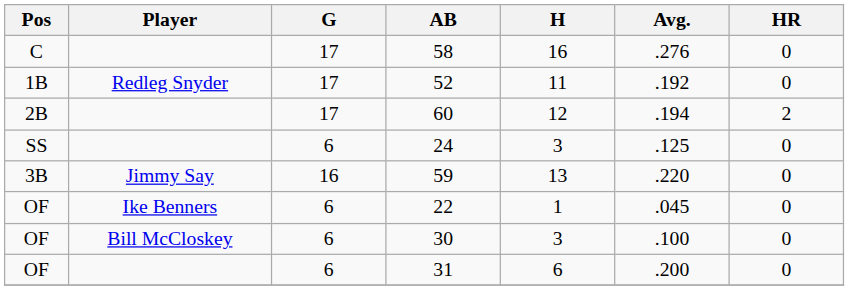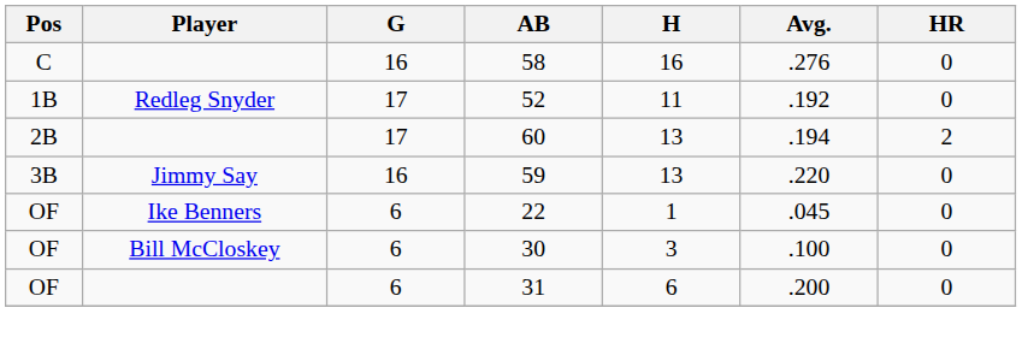 <table class="wikitable sortable">
 <tr>
 <th bgcolor="#DDDDFF" width="5%">Pos</th>
 <th bgcolor="#DDDDFF" width="16%">Player</th>
 <th bgcolor="#DDDDFF" width="9%">G</th>
 <th bgcolor="#DDDDFF" width="9%">AB</th>
 <th bgcolor="#DDDDFF" width="9%">H</th>
 <th bgcolor="#DDDDFF" width="9%">Avg.</th>
 <th bgcolor="#DDDDFF" width="9%">HR</th>
 </tr>
 <tr align="center">
 <td>C</td>
 <td></td>
-<td>17</td>
+<td>16</td>
 <td>58</td>
 <td>16</td>
 <td>.276</td>
 <td>0</td>
 </tr>
 <tr align="center">
 <td>1B</td>
 <td><a href='#'>Redleg Snyder</a></td>
 <td>17</td>
 <td>52</td>
 <td>11</td>
 <td>.192</td>
 <td>0</td>
 </tr>
 <tr align=center>
 <td>2B</td>
 <td></td>
 <td>17</td>
 <td>60</td>
-<td>12</td>
+<td>13</td>
 <td>.194</td>
 <td>2</td>
-</tr>
-<tr align="center">
-<td>SS</td>
-<td></td>
-<td>6</td>
-<td>24</td>
-<td>3</td>
-<td>.125</td>
-<td>0</td>
 </tr>
 <tr align="center">
 <td>3B</td>
 <td><a href='#'>Jimmy Say</a></td>
 <td>16</td>
 <td>59</td>
 <td>13</td>
 <td>.220</td>
 <td>0</td>
 </tr>
 <tr align=center>
 <td>OF</td>
 <td><a href='#'>Ike Benners</a></td>
 <td>6</td>
 <td>22</td>
 <td>1</td>
 <td>.045</td>
 <td>0</td>
 </tr>
 <tr align=center>
 <td>OF</td>
 <td><a href='#'>Bill McCloskey</a></td>
 <td>6</td>
 <td>30</td>
 <td>3</td>
 <td>.100</td>
 <td>0</td>
 </tr>
 <tr align=center>
 <td>OF</td>
 <td></td>
 <td>6</td>
 <td>31</td>
 <td>6</td>
 <td>.200</td>
 <td>0</td>
 </tr>
 <tr align="center">
 </tr>
 </table>
